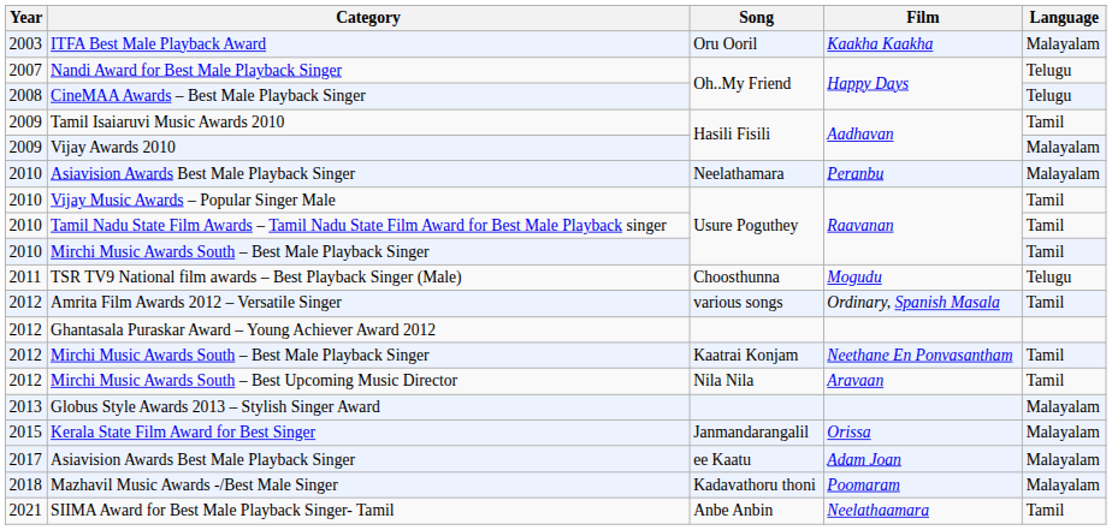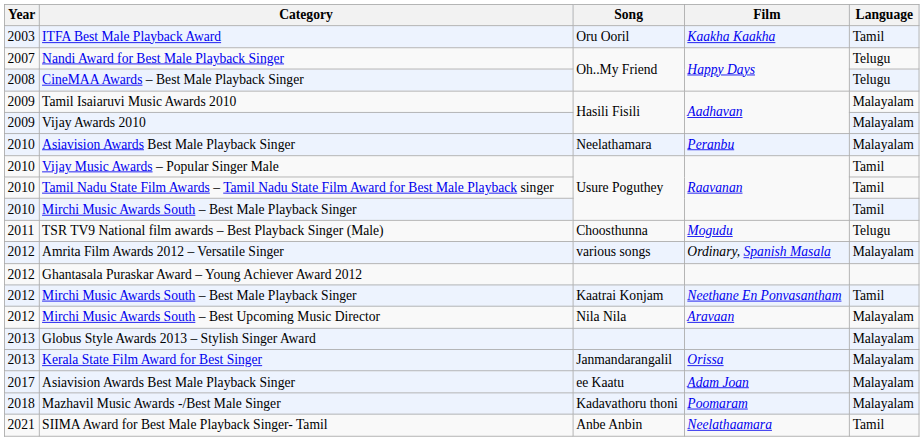 <table class="wikitable" width="68%">
 <tr bgcolor="#d1e4fd">
 <th>Year</th>
 <th>Category</th>
 <th>Song</th>
 <th>Film</th>
 <th>Language</th>
 </tr>
 <tr bgcolor=#edf3fe>
 <td>2003</td>
 <td><a href='#'>ITFA Best Male Playback Award</a></td>
 <td>Oru Ooril</td>
 <td><em><a href='#'>Kaakha Kaakha</a></em></td>
-<td>Malayalam</td>
+<td>Tamil</td>
 </tr>
 <tr>
 <td>2007</td>
 <td><a href='#'>Nandi Award for Best Male Playback Singer</a></td>
 <td rowspan="2">Oh..My Friend</td>
 <td rowspan="2"><a href='#'><em>Happy Days</em></a></td>
 <td>Telugu</td>
 </tr>
 <tr bgcolor=#edf3fe>
 <td>2008</td>
 <td><a href='#'>CineMAA Awards</a> – Best Male Playback Singer</td>
 <td>Telugu</td>
 </tr>
 <tr>
 <td>2009</td>
 <td>Tamil Isaiaruvi Music Awards 2010</td>
 <td rowspan="2">Hasili Fisili</td>
 <td rowspan="2"><em><a href='#'>Aadhavan</a></em></td>
-<td>Tamil</td>
+<td>Malayalam</td>
 </tr>
 <tr bgcolor=#edf3fe>
 <td>2009</td>
 <td>Vijay Awards 2010</td>
 <td>Malayalam</td>
 </tr>
 <tr bgcolor=#edf3fe>
 <td>2010</td>
 <td><a href='#'>Asiavision Awards</a> Best Male Playback Singer</td>
 <td>Neelathamara</td>
 <td><em><a href='#'>Peranbu</a></em></td>
 <td>Malayalam</td>
 </tr>
 <tr>
 <td>2010</td>
 <td><a href='#'>Vijay Music Awards</a> – Popular Singer Male</td>
 <td rowspan="3">Usure Poguthey</td>
 <td rowspan="3"><a href='#'><em>Raavanan</em></a></td>
 <td>Tamil</td>
 </tr>
 <tr>
 <td>2010</td>
 <td><a href='#'>Tamil Nadu State Film Awards</a> – <a href='#'>Tamil Nadu State Film Award for Best Male Playback</a> singer</td>
 <td>Tamil</td>
 </tr>
 <tr bgcolor=#edf3fe>
 <td>2010</td>
 <td><a href='#'>Mirchi Music Awards South</a> – Best Male Playback Singer</td>
 <td>Tamil</td>
 </tr>
 <tr>
 <td>2011</td>
 <td>TSR TV9 National film awards – Best Playback Singer (Male)</td>
 <td>Choosthunna</td>
 <td><a href='#'><em>Mogudu</em></a></td>
 <td>Telugu</td>
 </tr>
 <tr bgcolor=#edf3fe>
 <td>2012</td>
 <td>Amrita Film Awards 2012 – Versatile Singer</td>
 <td>various songs</td>
 <td><em>Ordinary, <a href='#'>Spanish Masala</a></em></td>
-<td>Tamil</td>
+<td>Malayalam</td>
 </tr>
 <tr>
 <td>2012</td>
 <td>Ghantasala Puraskar Award – Young Achiever Award 2012</td>
 <td></td>
 <td></td>
 <td></td>
 </tr>
 <tr bgcolor=#edf3fe>
 <td>2012</td>
 <td><a href='#'>Mirchi Music Awards South</a> – Best Male Playback Singer</td>
 <td>Kaatrai Konjam</td>
 <td><em><a href='#'>Neethane En Ponvasantham</a></em></td>
 <td>Tamil</td>
 </tr>
 <tr>
 <td>2012</td>
 <td><a href='#'>Mirchi Music Awards South</a> – Best Upcoming Music Director</td>
 <td>Nila Nila</td>
 <td><em><a href='#'>Aravaan</a></em></td>
-<td>Tamil</td>
+<td>Malayalam</td>
 </tr>
 <tr bgcolor=#edf3fe>
 <td>2013</td>
 <td>Globus Style Awards 2013 – Stylish Singer Award</td>
 <td></td>
 <td></td>
 <td>Malayalam</td>
 </tr>
 <tr bgcolor=#edf3fe>
-<td>2015</td>
+<td>2013</td>
 <td><a href='#'>Kerala State Film Award for Best Singer</a></td>
 <td>Janmandarangalil</td>
 <td><a href='#'><em>Orissa</em></a></td>
 <td>Malayalam</td>
 </tr>
 <tr bgcolor=#edf3fe>
 <td>2017</td>
 <td>Asiavision Awards Best Male Playback Singer</td>
 <td>ee Kaatu</td>
 <td><em><a href='#'>Adam Joan</a></em></td>
 <td>Malayalam</td>
 </tr>
 <tr bgcolor=#edf3fe>
 <td>2018</td>
 <td>Mazhavil Music Awards -/Best Male Singer</td>
 <td>Kadavathoru thoni</td>
 <td><em><a href='#'>Poomaram</a></em></td>
 <td>Malayalam</td>
 </tr>
 <tr>
 <td>2021</td>
 <td>SIIMA Award for Best Male Playback Singer- Tamil</td>
 <td>Anbe Anbin</td>
 <td><a href='#'><em>Neelathaamara</em></a></td>
 <td>Tamil</td>
 </tr>
 </table>
